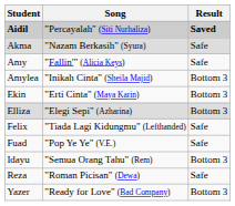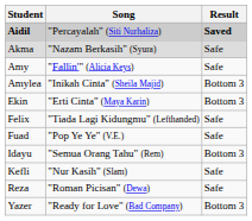 <table class="wikitable" style="font-size:90%;">
 <tr>
 <th>Student</th>
 <th>Song</th>
 <th>Result</th>
 </tr>
 <tr bgcolor="#CCCCCC">
 <td><strong>Aidil</strong></td>
 <td>"Percayalah" <small>(<a href='#'>Siti Nurhaliza</a>)</small></td>
 <td><strong>Saved</strong></td>
 </tr>
 <tr bgcolor="#DDDDDD">
 <td>Akma</td>
 <td>"Nazam Berkasih" <small>(Syura)</small></td>
 <td>Safe</td>
 </tr>
 <tr>
 <td>Amy</td>
 <td>"<a href='#'>Fallin'</a>" <small>(<a href='#'>Alicia Keys</a>)</small></td>
 <td>Safe</td>
 </tr>
 <tr>
 <td>Amylea</td>
 <td>"Inikah Cinta" <small>(<a href='#'>Sheila Majid</a>)</small></td>
 <td>Bottom 3</td>
 </tr>
 <tr>
 <td>Ekin</td>
 <td>"Erti Cinta" <small>(<a href='#'>Maya Karin</a>)</small></td>
 <td>Bottom 3</td>
 </tr>
-<tr bgcolor="#DDDDDD">
-<td>Elliza</td>
-<td>"Elegi Sepi" <small>(Azharina)</small></td>
-<td>Bottom 3</td>
-</tr>
 <tr>
 <td>Felix</td>
 <td>"Tiada Lagi Kidungmu" <small>(Lefthanded)</small></td>
 <td>Safe</td>
 </tr>
 <tr>
 <td>Fuad</td>
 <td>"Pop Ye Ye" <small>(V.E.)</small></td>
 <td>Safe</td>
 </tr>
 <tr>
 <td>Idayu</td>
 <td>"Semua Orang Tahu" <small>(Rem)</small></td>
 <td>Bottom 3</td>
 </tr>
 <tr>
+<td>Kefli</td>
+<td>"Nur Kasih" <small>(Slam)</small></td>
+<td>Safe</td>
+</tr>
+<tr>
 <td>Reza</td>
 <td>"Roman Picisan" <small>(<a href='#'>Dewa</a>)</small></td>
 <td>Safe</td>
 </tr>
 <tr>
 <td>Yazer</td>
 <td>"Ready for Love" <small>(<a href='#'>Bad Company</a>)</small></td>
 <td>Bottom 3</td>
 </tr>
 </table>
